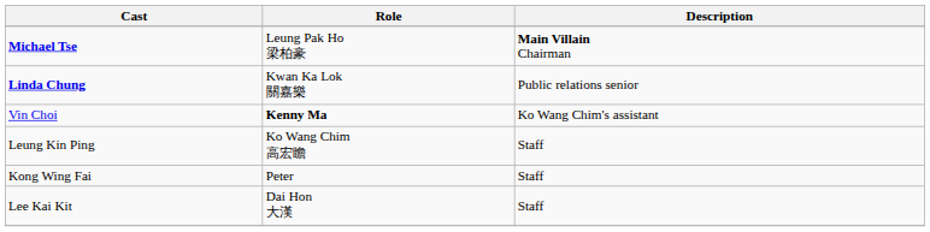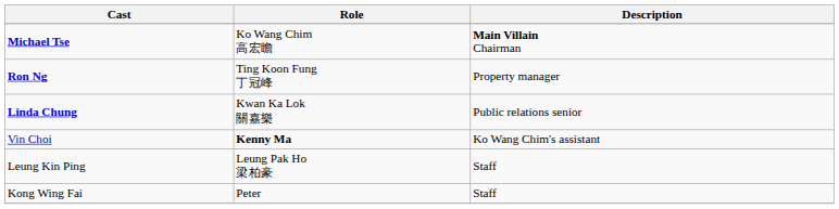 <table class="wikitable" width="55%">
 <tr>
 <th>Cast</th>
 <th>Role</th>
 <th>Description</th>
 </tr>
 <tr>
 </tr>
 <tr>
 <td><strong><a href='#'>Michael Tse</a></strong></td>
-<td>Leung Pak Ho<br>梁柏豪</td>
+<td>Ko Wang Chim<br>高宏瞻</td>
 <td><strong>Main Villain</strong><br>Chairman</td>
+</tr>
+<tr>
+<td><strong><a href='#'>Ron Ng</a></strong></td>
+<td>Ting Koon Fung<br>丁冠峰</td>
+<td>Property manager</td>
 </tr>
 <tr>
 <td><strong><a href='#'>Linda Chung</a></strong></td>
 <td>Kwan Ka Lok<br>關嘉樂</td>
 <td>Public relations senior</td>
 </tr>
 <tr>
 <td><a href='#'>Vin Choi</a></td>
 <td><strong>Kenny Ma</strong></td>
 <td>Ko Wang Chim's assistant</td>
 </tr>
 <tr>
 <td>Leung Kin Ping</td>
-<td>Ko Wang Chim<br>高宏瞻</td>
+<td>Leung Pak Ho<br>梁柏豪</td>
 <td>Staff</td>
 </tr>
 <tr>
 <td>Kong Wing Fai</td>
 <td>Peter</td>
 <td>Staff</td>
 </tr>
 <tr>
-<td>Lee Kai Kit</td>
-<td>Dai Hon<br>大漢</td>
-<td>Staff</td>
-</tr>
-<tr>
 </tr>
 </table>
